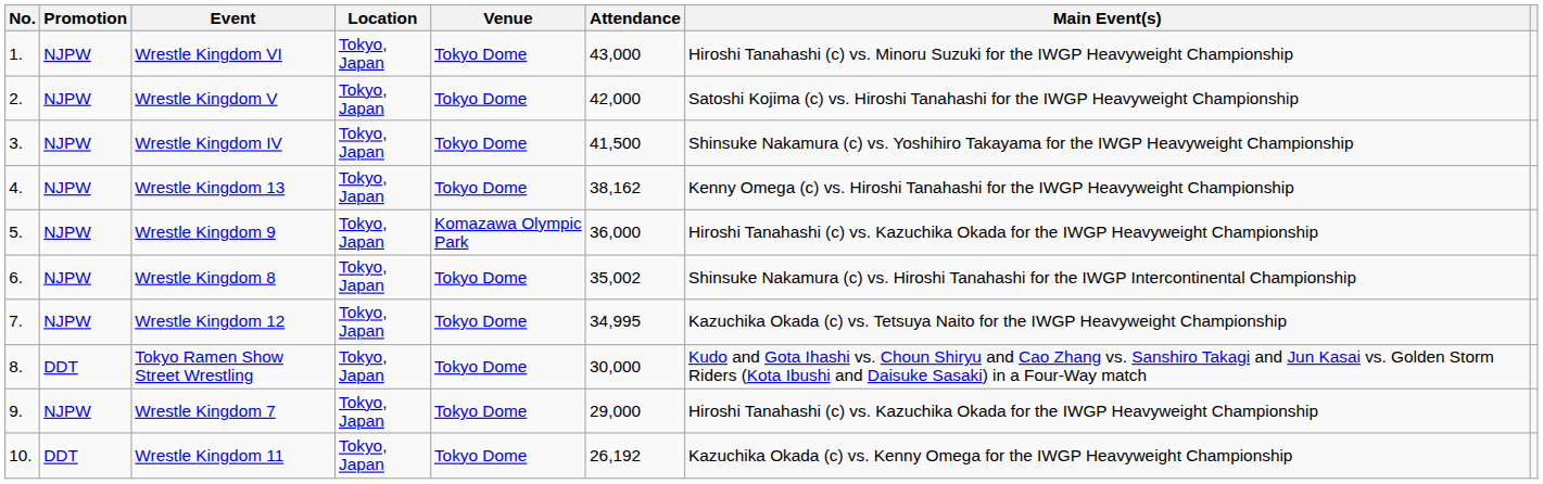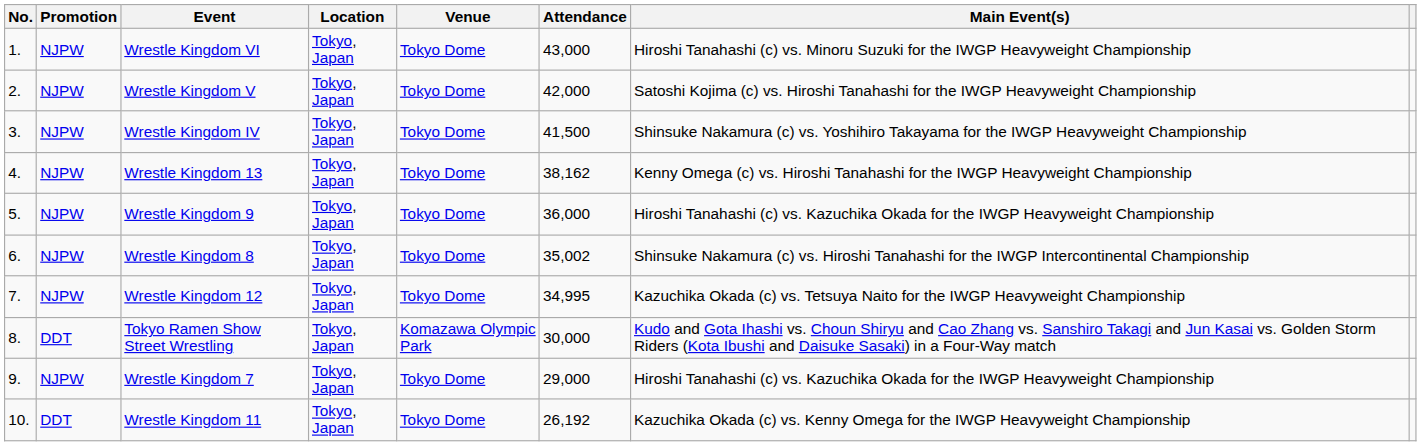 <table class="wikitable sortable" style="font-size:85%;">
 <tr>
 <th>No.</th>
 <th>Promotion</th>
 <th>Event</th>
 <th>Location</th>
 <th>Venue</th>
 <th>Attendance</th>
 <th class=unsortable>Main Event(s)</th>
 <th class=unsortable></th>
 </tr>
 <tr>
 <td>1.</td>
 <td><a href='#'>NJPW</a></td>
 <td><a href='#'>Wrestle Kingdom VI</a> <br> </td>
 <td><a href='#'>Tokyo</a>, <a href='#'>Japan</a></td>
 <td><a href='#'>Tokyo Dome</a></td>
 <td>43,000</td>
 <td>Hiroshi Tanahashi (c) vs. Minoru Suzuki for the IWGP Heavyweight Championship</td>
 <td></td>
 </tr>
 <tr>
 <td>2.</td>
 <td><a href='#'>NJPW</a></td>
 <td><a href='#'>Wrestle Kingdom V</a> <br> </td>
 <td><a href='#'>Tokyo</a>, <a href='#'>Japan</a></td>
 <td><a href='#'>Tokyo Dome</a></td>
 <td>42,000</td>
 <td>Satoshi Kojima (c) vs. Hiroshi Tanahashi for the IWGP Heavyweight Championship</td>
 <td></td>
 </tr>
 <tr>
 <td>3.</td>
 <td><a href='#'>NJPW</a></td>
 <td><a href='#'>Wrestle Kingdom IV</a> <br> </td>
 <td><a href='#'>Tokyo</a>, <a href='#'>Japan</a></td>
 <td><a href='#'>Tokyo Dome</a></td>
 <td>41,500</td>
 <td>Shinsuke Nakamura (c) vs. Yoshihiro Takayama for the IWGP Heavyweight Championship</td>
 <td></td>
 </tr>
 <tr>
 <td>4.</td>
 <td><a href='#'>NJPW</a></td>
 <td><a href='#'>Wrestle Kingdom 13</a> <br> </td>
 <td><a href='#'>Tokyo</a>, <a href='#'>Japan</a></td>
 <td><a href='#'>Tokyo Dome</a></td>
 <td>38,162</td>
 <td>Kenny Omega (c) vs. Hiroshi Tanahashi for the IWGP Heavyweight Championship</td>
 <td></td>
 </tr>
 <tr>
 <td>5.</td>
 <td><a href='#'>NJPW</a></td>
 <td><a href='#'>Wrestle Kingdom 9</a> <br> </td>
 <td><a href='#'>Tokyo</a>, <a href='#'>Japan</a></td>
-<td><a href='#'>Komazawa Olympic Park</a></td>
+<td><a href='#'>Tokyo Dome</a></td>
 <td>36,000</td>
 <td>Hiroshi Tanahashi (c) vs. Kazuchika Okada for the IWGP Heavyweight Championship</td>
 <td></td>
 </tr>
 <tr>
 <td>6.</td>
 <td><a href='#'>NJPW</a></td>
 <td><a href='#'>Wrestle Kingdom 8</a> <br> </td>
 <td><a href='#'>Tokyo</a>, <a href='#'>Japan</a></td>
 <td><a href='#'>Tokyo Dome</a></td>
 <td>35,002</td>
 <td>Shinsuke Nakamura (c) vs. Hiroshi Tanahashi for the IWGP Intercontinental Championship</td>
 <td></td>
 </tr>
 <tr>
 <td>7.</td>
 <td><a href='#'>NJPW</a></td>
 <td><a href='#'>Wrestle Kingdom 12</a> <br> </td>
 <td><a href='#'>Tokyo</a>, <a href='#'>Japan</a></td>
 <td><a href='#'>Tokyo Dome</a></td>
 <td>34,995</td>
 <td>Kazuchika Okada (c) vs. Tetsuya Naito for the IWGP Heavyweight Championship</td>
 <td></td>
 </tr>
 <tr>
 <td>8.</td>
 <td><a href='#'>DDT</a></td>
 <td><a href='#'>Tokyo Ramen Show Street Wrestling</a> <br> </td>
 <td><a href='#'>Tokyo</a>, <a href='#'>Japan</a></td>
-<td><a href='#'>Tokyo Dome</a></td>
+<td><a href='#'>Komazawa Olympic Park</a></td>
 <td>30,000</td>
 <td><a href='#'>Kudo</a> and <a href='#'>Gota Ihashi</a> vs. <a href='#'>Choun Shiryu</a> and <a href='#'>Cao Zhang</a> vs. <a href='#'>Sanshiro Takagi</a> and <a href='#'>Jun Kasai</a> vs. Golden Storm Riders (<a href='#'>Kota Ibushi</a> and <a href='#'>Daisuke Sasaki</a>) in a Four-Way match</td>
 <td></td>
 </tr>
 <tr>
 <td>9.</td>
 <td><a href='#'>NJPW</a></td>
 <td><a href='#'>Wrestle Kingdom 7</a> <br> </td>
 <td><a href='#'>Tokyo</a>, <a href='#'>Japan</a></td>
 <td><a href='#'>Tokyo Dome</a></td>
 <td>29,000</td>
 <td>Hiroshi Tanahashi (c) vs. Kazuchika Okada for the IWGP Heavyweight Championship</td>
 <td></td>
 </tr>
 <tr>
 <td>10.</td>
 <td><a href='#'>DDT</a></td>
 <td><a href='#'>Wrestle Kingdom 11</a> <br> </td>
 <td><a href='#'>Tokyo</a>, <a href='#'>Japan</a></td>
 <td><a href='#'>Tokyo Dome</a></td>
 <td>26,192</td>
 <td>Kazuchika Okada (c) vs. Kenny Omega for the IWGP Heavyweight Championship</td>
 <td></td>
 </tr>
 </table>
